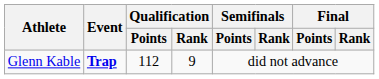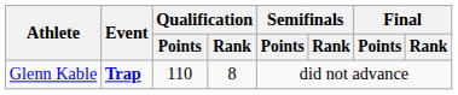 <table class="wikitable" style="font-size:90%">
 <tr>
 <th rowspan=2>Athlete</th>
 <th rowspan=2>Event</th>
 <th colspan=2>Qualification</th>
 <th colspan=2>Semifinals</th>
 <th colspan=2>Final</th>
 </tr>
 <tr style="font-size:95%">
 <th>Points</th>
 <th>Rank</th>
 <th>Points</th>
 <th>Rank</th>
 <th>Points</th>
 <th>Rank</th>
 </tr>
 <tr align=center>
 <td align=left><a href='#'>Glenn Kable</a></td>
 <td align=left><strong><a href='#'>Trap</a></strong></td>
-<td>112</td>
-<td>9</td>
+<td>110</td>
+<td>8</td>
 <td colspan=4>did not advance</td>
 </tr>
 </table>
